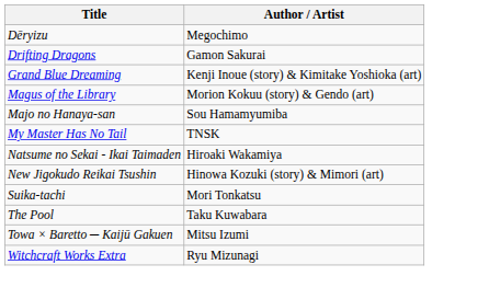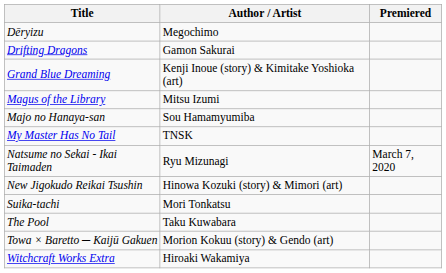 <table class="wikitable sortable">
 <tr>
 <th scope="col">Title</th>
 <th scope="col">Author / Artist</th>
+<th scope="col">Premiered</th>
 </tr>
 <tr>
 <td><em>Dēryizu</em></td>
 <td>Megochimo</td>
+<td></td>
 </tr>
 <tr>
 <td><em><a href='#'>Drifting Dragons</a></em></td>
 <td>Gamon Sakurai</td>
+<td></td>
 </tr>
 <tr>
 <td><em><a href='#'>Grand Blue Dreaming</a></em></td>
 <td>Kenji Inoue (story) & Kimitake Yoshioka (art)</td>
+<td></td>
 </tr>
 <tr>
 <td><em><a href='#'>Magus of the Library</a></em></td>
-<td>Morion Kokuu (story) & Gendo (art)</td>
+<td>Mitsu Izumi</td>
+<td></td>
 </tr>
 <tr>
 <td><em>Majo no Hanaya-san</em></td>
 <td>Sou Hamamyumiba</td>
+<td></td>
 </tr>
 <tr>
 <td><em><a href='#'>My Master Has No Tail</a></em></td>
 <td>TNSK</td>
+<td></td>
 </tr>
 <tr>
 <td><em>Natsume no Sekai - Ikai Taimaden</em></td>
-<td>Hiroaki Wakamiya</td>
+<td>Ryu Mizunagi</td>
+<td>March 7, 2020</td>
 </tr>
 <tr>
 <td><em>New Jigokudo Reikai Tsushin</em></td>
 <td>Hinowa Kozuki (story) & Mimori (art)</td>
+<td></td>
 </tr>
 <tr>
 <td><em>Suika-tachi</em></td>
 <td>Mori Tonkatsu</td>
+<td></td>
 </tr>
 <tr>
 <td><em>The Pool</em></td>
 <td>Taku Kuwabara</td>
+<td></td>
 </tr>
 <tr>
 <td><em>Towa × Baretto ─ Kaijū Gakuen</em></td>
-<td>Mitsu Izumi</td>
+<td>Morion Kokuu (story) & Gendo (art)</td>
+<td></td>
 </tr>
 <tr>
 <td><em><a href='#'>Witchcraft Works Extra</a></em></td>
-<td>Ryu Mizunagi</td>
+<td>Hiroaki Wakamiya</td>
+<td></td>
 </tr>
 </table>
